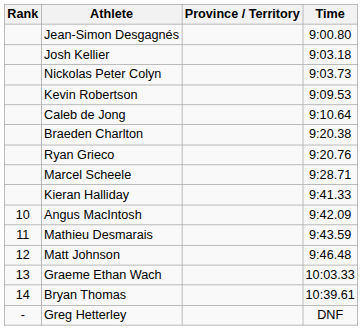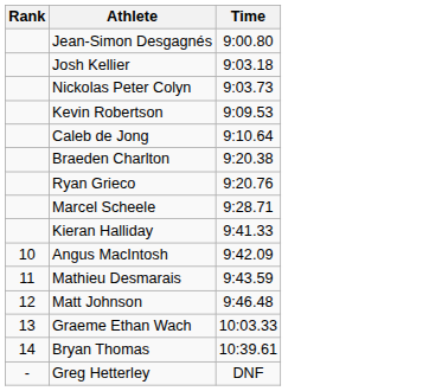 <table class="wikitable sortable" style="text-align:center">
 <tr>
 <th>Rank</th>
 <th>Athlete</th>
-<th>Province / Territory</th>
 <th>Time</th>
 </tr>
 <tr>
 <td></td>
 <td align=left>Jean-Simon Desgagnés</td>
-<td align="left"></td>
 <td>9:00.80</td>
 </tr>
 <tr>
 <td></td>
 <td align=left>Josh Kellier</td>
-<td align="left"></td>
 <td>9:03.18</td>
 </tr>
 <tr>
 <td></td>
 <td align=left>Nickolas Peter Colyn</td>
-<td align="left"></td>
 <td>9:03.73</td>
 </tr>
 <tr>
 <td></td>
 <td align=left>Kevin Robertson</td>
-<td align="left"></td>
 <td>9:09.53</td>
 </tr>
 <tr>
 <td></td>
 <td align=left>Caleb de Jong</td>
-<td align="left"></td>
 <td>9:10.64</td>
 </tr>
 <tr>
 <td></td>
 <td align=left>Braeden Charlton</td>
-<td align="left"></td>
 <td>9:20.38</td>
 </tr>
 <tr>
 <td></td>
 <td align=left>Ryan Grieco</td>
-<td align="left"></td>
 <td>9:20.76</td>
 </tr>
 <tr>
 <td></td>
 <td align=left>Marcel Scheele</td>
-<td align="left"></td>
 <td>9:28.71</td>
 </tr>
 <tr>
 <td></td>
 <td align=left>Kieran Halliday</td>
-<td align="left"></td>
 <td>9:41.33</td>
 </tr>
 <tr>
 <td>10</td>
 <td align=left>Angus MacIntosh</td>
-<td align="left"></td>
 <td>9:42.09</td>
 </tr>
 <tr>
 <td>11</td>
 <td align=left>Mathieu Desmarais</td>
-<td align="left"></td>
 <td>9:43.59</td>
 </tr>
 <tr>
 <td>12</td>
 <td align=left>Matt Johnson</td>
-<td align="left"></td>
 <td>9:46.48</td>
 </tr>
 <tr>
 <td>13</td>
 <td align=left>Graeme Ethan Wach</td>
-<td align="left"></td>
 <td>10:03.33</td>
 </tr>
 <tr>
 <td>14</td>
 <td align=left>Bryan Thomas</td>
-<td align="left"></td>
 <td>10:39.61</td>
 </tr>
 <tr>
 <td>-</td>
 <td align=left>Greg Hetterley</td>
-<td align="left"></td>
 <td>DNF</td>
 </tr>
 </table>
